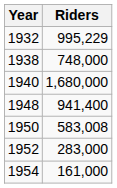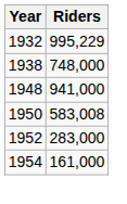 <table class="wikitable sortable">
 <tr>
 <th scope="col">Year</th>
 <th scope="col">Riders</th>
 </tr>
 <tr>
 <td>1932</td>
 <td style="text-align:right">995,229</td>
 </tr>
 <tr>
 <td>1938</td>
 <td style="text-align:right">748,000</td>
 </tr>
 <tr>
-<td>1940</td>
-<td style="text-align:right">1,680,000</td>
-</tr>
-<tr>
 <td>1948</td>
-<td style="text-align:right">941,400</td>
+<td style="text-align:right">941,000</td>
 </tr>
 <tr>
 <td>1950</td>
 <td style="text-align:right">583,008</td>
 </tr>
 <tr>
 <td>1952</td>
 <td style="text-align:right">283,000</td>
 </tr>
 <tr>
 <td>1954</td>
 <td style="text-align:right">161,000</td>
 </tr>
 </table>
